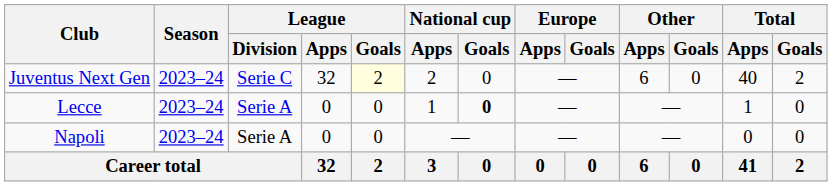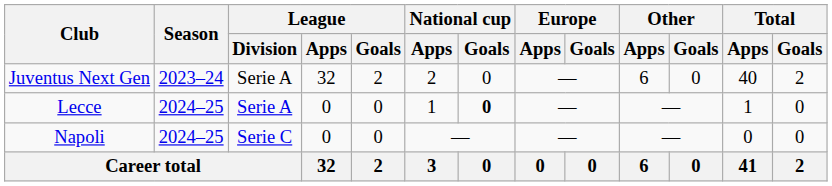 <table class="wikitable" style="text-align: center;">
 <tr>
 <th rowspan="2">Club</th>
 <th rowspan="2">Season</th>
 <th colspan="3">League</th>
 <th colspan="2">National cup</th>
 <th colspan="2">Europe</th>
 <th colspan="2">Other</th>
 <th colspan="2">Total</th>
 </tr>
 <tr>
 <th>Division</th>
 <th>Apps</th>
 <th>Goals</th>
 <th>Apps</th>
 <th>Goals</th>
 <th>Apps</th>
 <th>Goals</th>
 <th>Apps</th>
 <th>Goals</th>
 <th>Apps</th>
 <th>Goals</th>
 </tr>
 <tr>
 <td><a href='#'>Juventus Next Gen</a></td>
 <td><a href='#'>2023–24</a></td>
-<td><a href='#'>Serie C</a></td>
+<td>Serie A</td>
 <td>32</td>
-<td style="background: lightyellow;">2</td>
+<td>2</td>
 <td>2</td>
 <td>0</td>
 <td colspan="2">—</td>
 <td>6</td>
 <td>0</td>
 <td>40</td>
 <td>2</td>
 </tr>
 <tr>
 <td><a href='#'>Lecce</a></td>
-<td><a href='#'>2023–24</a></td>
+<td><a href='#'>2024–25</a></td>
 <td><a href='#'>Serie A</a></td>
 <td>0</td>
 <td>0</td>
 <td>1</td>
 <td><strong>0</strong></td>
 <td colspan="2">—</td>
 <td colspan="2">—</td>
 <td>1</td>
 <td>0</td>
 </tr>
 <tr>
 <td><a href='#'>Napoli</a></td>
-<td><a href='#'>2023–24</a></td>
-<td>Serie A</td>
+<td><a href='#'>2024–25</a></td>
+<td><a href='#'>Serie C</a></td>
 <td>0</td>
 <td>0</td>
 <td colspan="2">—</td>
 <td colspan="2">—</td>
 <td colspan="2">—</td>
 <td>0</td>
 <td>0</td>
 </tr>
 <tr>
 <th colspan="3">Career total</th>
 <th>32</th>
 <th>2</th>
 <th>3</th>
 <th>0</th>
 <th>0</th>
 <th>0</th>
 <th>6</th>
 <th>0</th>
 <th>41</th>
 <th>2</th>
 </tr>
 </table>
